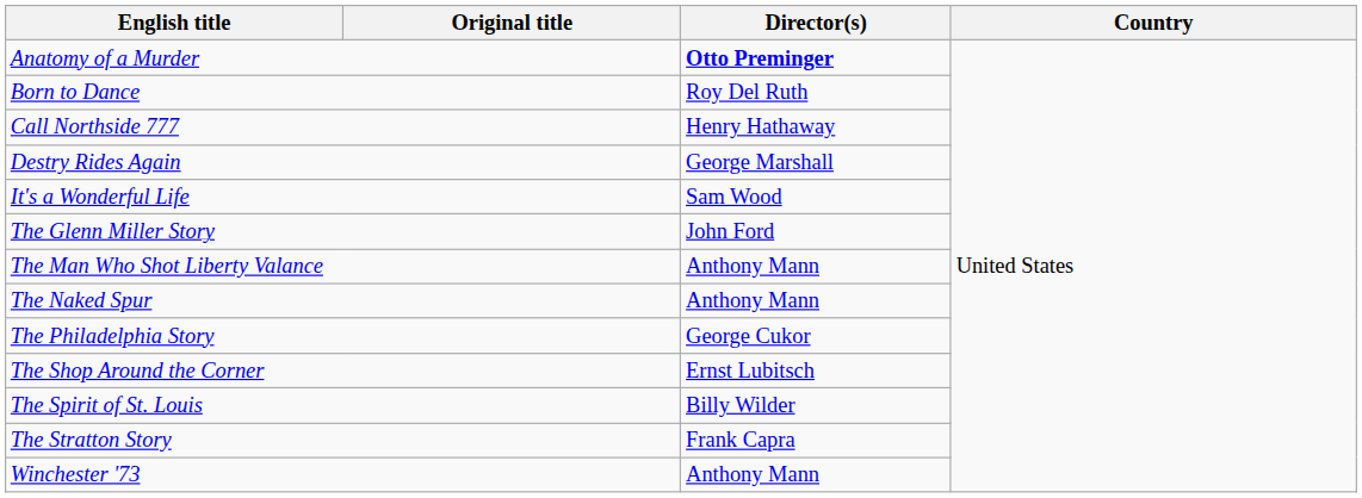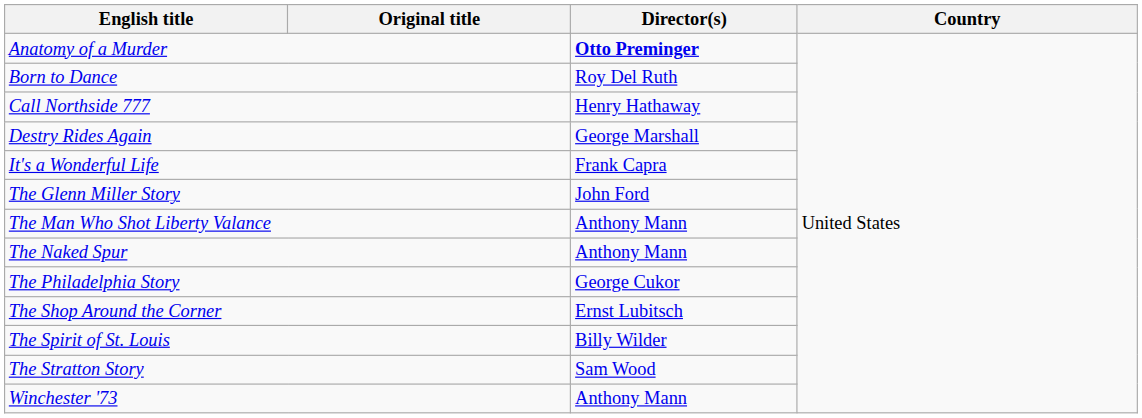 <table class="sortable wikitable" width="78%" cellpadding="5">
 <tr>
 <th width="25%">English title</th>
 <th width="25%">Original title</th>
 <th width="20%">Director(s)</th>
 <th width="30%">Country</th>
 </tr>
 <tr>
 <td colspan="2"><em><a href='#'>Anatomy of a Murder</a></em></td>
 <td><strong><a href='#'>Otto Preminger</a></strong></td>
 <td rowspan="13">United States</td>
 </tr>
 <tr>
 <td colspan="2"><em><a href='#'>Born to Dance</a></em></td>
 <td><a href='#'>Roy Del Ruth</a></td>
 </tr>
 <tr>
 <td colspan="2"><em><a href='#'>Call Northside 777</a></em></td>
 <td><a href='#'>Henry Hathaway</a></td>
 </tr>
 <tr>
 <td colspan="2"><em><a href='#'>Destry Rides Again</a></em></td>
 <td><a href='#'>George Marshall</a></td>
 </tr>
 <tr>
 <td colspan="2"><em><a href='#'>It's a Wonderful Life</a></em></td>
-<td><a href='#'>Sam Wood</a></td>
+<td><a href='#'>Frank Capra</a></td>
 </tr>
 <tr>
 <td colspan="2"><em><a href='#'>The Glenn Miller Story</a></em></td>
 <td><a href='#'>John Ford</a></td>
 </tr>
 <tr>
 <td colspan="2"><em><a href='#'>The Man Who Shot Liberty Valance</a></em></td>
 <td><a href='#'>Anthony Mann</a></td>
 </tr>
 <tr>
 <td colspan="2"><em><a href='#'>The Naked Spur</a></em></td>
 <td><a href='#'>Anthony Mann</a></td>
 </tr>
 <tr>
 <td colspan="2"><em><a href='#'>The Philadelphia Story</a></em></td>
 <td><a href='#'>George Cukor</a></td>
 </tr>
 <tr>
 <td colspan="2"><em><a href='#'>The Shop Around the Corner</a></em></td>
 <td><a href='#'>Ernst Lubitsch</a></td>
 </tr>
 <tr>
 <td colspan="2"><em><a href='#'>The Spirit of St. Louis</a></em></td>
 <td><a href='#'>Billy Wilder</a></td>
 </tr>
 <tr>
 <td colspan="2"><em><a href='#'>The Stratton Story</a></em></td>
-<td><a href='#'>Frank Capra</a></td>
+<td><a href='#'>Sam Wood</a></td>
 </tr>
 <tr>
 <td colspan="2"><em><a href='#'>Winchester '73</a></em></td>
 <td><a href='#'>Anthony Mann</a></td>
 </tr>
 </table>
